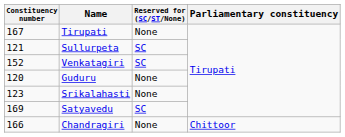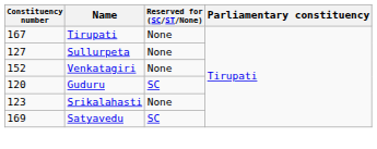 <table class="wikitable sortable">
 <tr>
 <th width="50px" style="font-size:75%">Constituency number</th>
 <th>Name</th>
 <th style="font-size:75%">Reserved for<br>(<a href='#'>SC</a>/<a href='#'>ST</a>/None)</th>
 <th>Parliamentary constituency</th>
 </tr>
 <tr>
 <td>167</td>
 <td><a href='#'>Tirupati</a></td>
 <td>None</td>
 <td rowspan="6"><a href='#'>Tirupati</a></td>
 </tr>
 <tr>
-<td>121</td>
+<td>127</td>
 <td><a href='#'>Sullurpeta</a></td>
-<td><a href='#'>SC</a></td>
+<td>None</td>
 </tr>
 <tr>
 <td>152</td>
 <td><a href='#'>Venkatagiri</a></td>
-<td><a href='#'>SC</a></td>
+<td>None</td>
 </tr>
 <tr>
 <td>120</td>
 <td><a href='#'>Guduru</a></td>
-<td>None</td>
+<td><a href='#'>SC</a></td>
 </tr>
 <tr>
 <td>123</td>
 <td><a href='#'>Srikalahasti</a></td>
 <td>None</td>
 </tr>
 <tr>
 <td>169</td>
 <td><a href='#'>Satyavedu</a></td>
 <td><a href='#'>SC</a></td>
 </tr>
-<tr>
-<td>166</td>
-<td><a href='#'>Chandragiri</a></td>
-<td>None</td>
-<td><a href='#'>Chittoor</a></td>
-</tr>
 </table>
